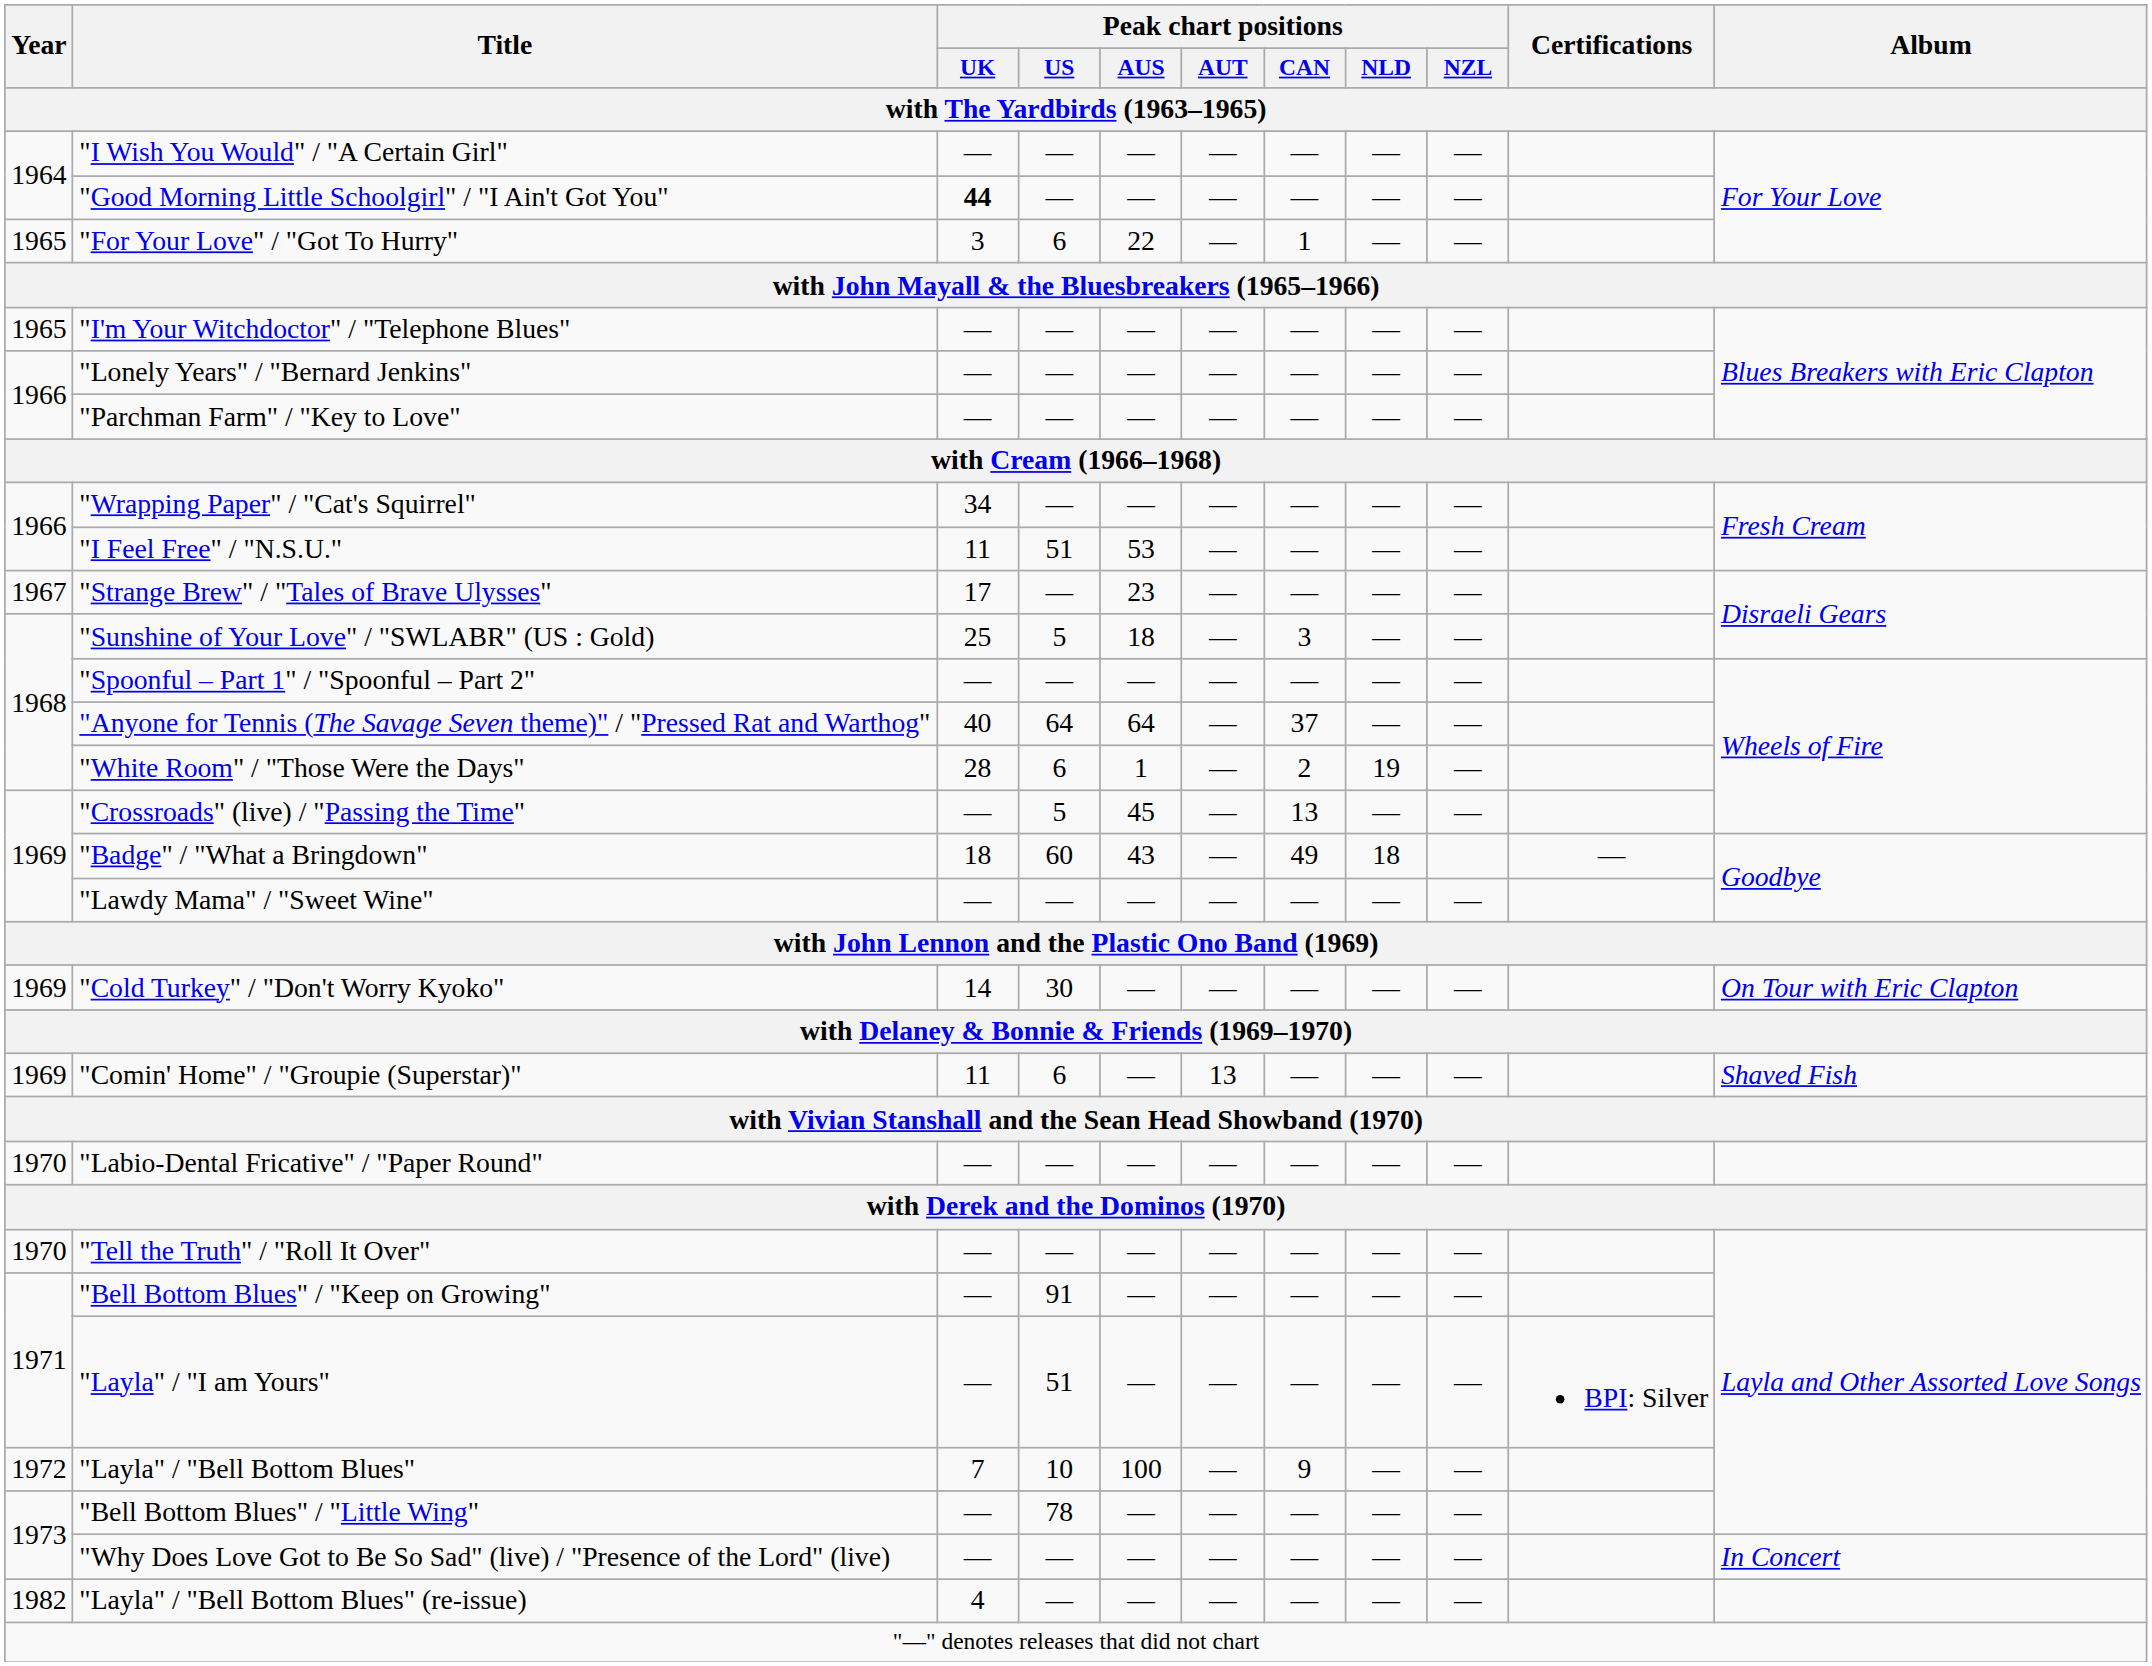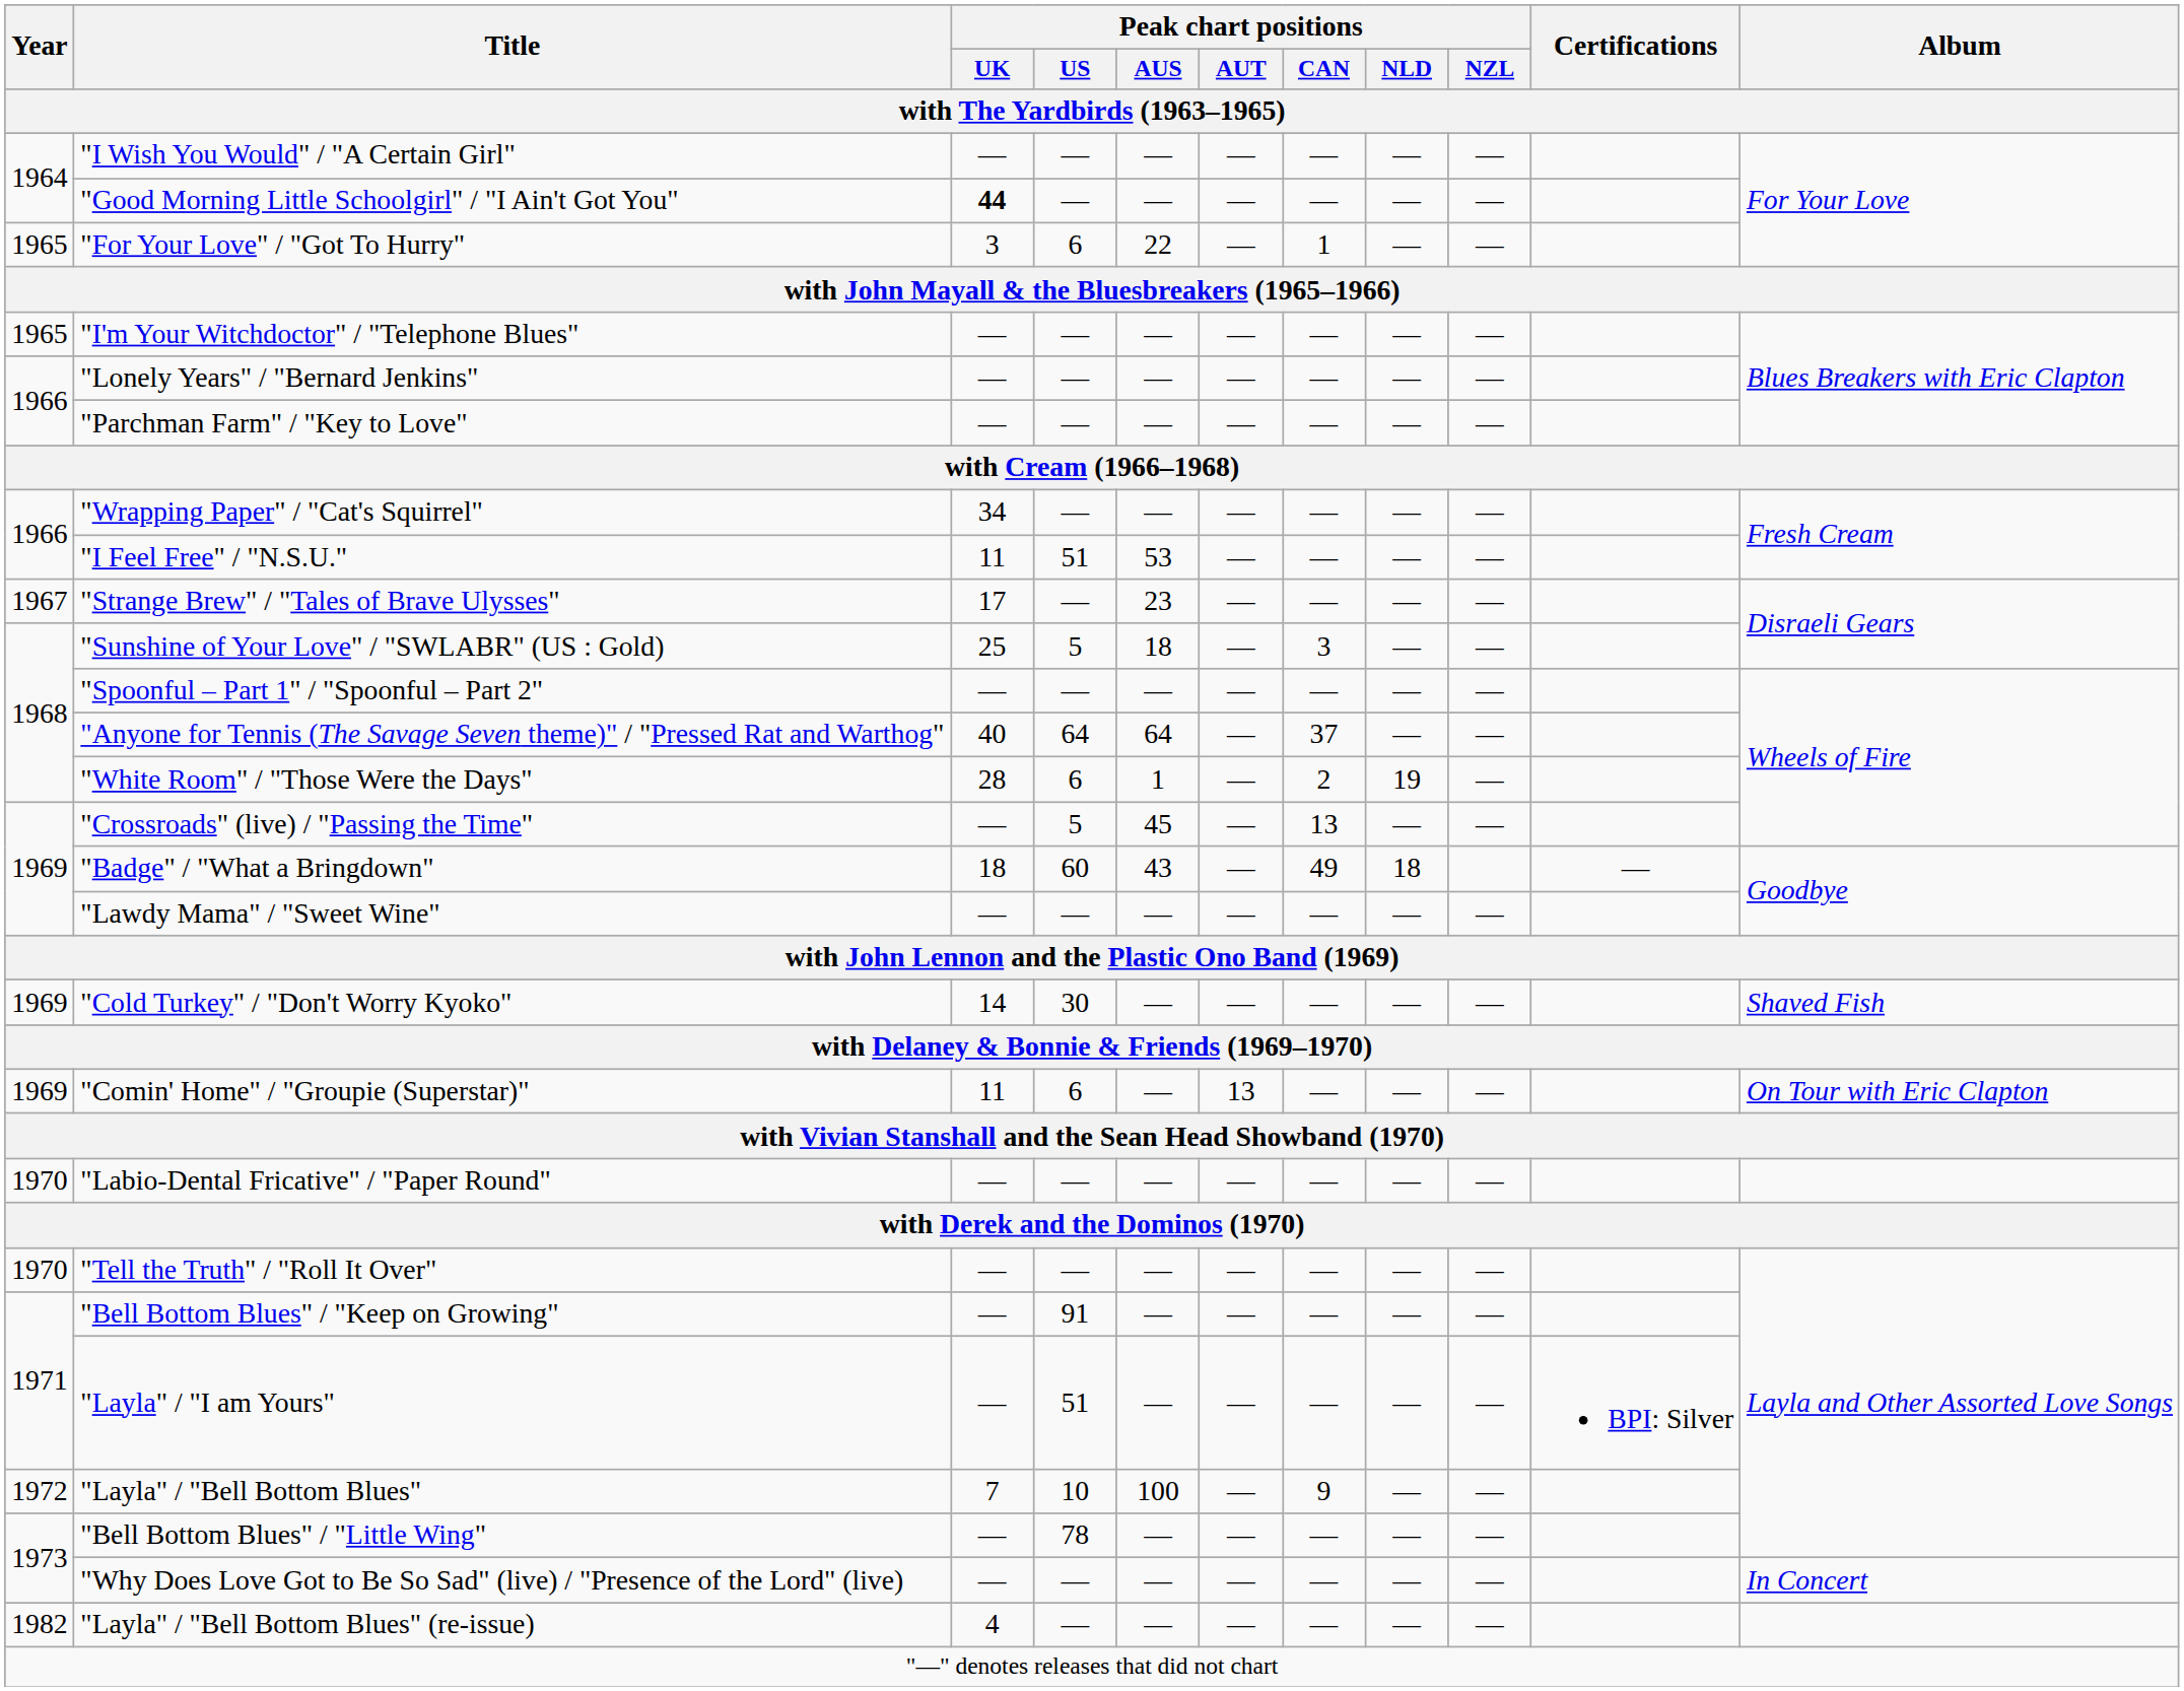 <table class="wikitable" style="text-align:center;">
 <tr>
 <th rowspan="2">Year</th>
 <th rowspan="2">Title</th>
 <th colspan="7">Peak chart positions</th>
 <th rowspan="2">Certifications</th>
 <th rowspan="2">Album</th>
 </tr>
 <tr>
 <th style="width:3em;font-size:85%"><a href='#'>UK</a><br></th>
 <th style="width:3em;font-size:85%"><a href='#'>US</a><br></th>
 <th style="width:3em;font-size:85%"><a href='#'>AUS</a><br></th>
 <th style="width:3em;font-size:85%"><a href='#'>AUT</a><br></th>
 <th style="width:3em;font-size:85%"><a href='#'>CAN</a><br></th>
 <th style="width:3em;font-size:85%"><a href='#'>NLD</a><br></th>
 <th style="width:3em;font-size:85%"><a href='#'>NZL</a><br></th>
 </tr>
 <tr>
 <th colspan="100"><strong>with <a href='#'>The Yardbirds</a> (1963–1965)</strong></th>
 </tr>
 <tr>
 <td rowspan="2">1964</td>
 <td style="text-align:left;">"<a href='#'>I Wish You Would</a>" / "A Certain Girl"</td>
 <td>—</td>
 <td>—</td>
 <td>—</td>
 <td>—</td>
 <td>—</td>
 <td>—</td>
 <td>—</td>
 <td></td>
 <td rowspan="3" style="text-align:left;"><em><a href='#'>For Your Love</a></em></td>
 </tr>
 <tr>
 <td style="text-align:left;">"<a href='#'>Good Morning Little Schoolgirl</a>" / "I Ain't Got You"</td>
 <td><strong>44</strong></td>
 <td>—</td>
 <td>—</td>
 <td>—</td>
 <td>—</td>
 <td>—</td>
 <td>—</td>
 <td></td>
 </tr>
 <tr>
 <td>1965</td>
 <td style="text-align:left;">"<a href='#'>For Your Love</a>" / "Got To Hurry"</td>
 <td>3</td>
 <td>6</td>
 <td>22</td>
 <td>—</td>
 <td>1</td>
 <td>—</td>
 <td>—</td>
 <td></td>
 </tr>
 <tr>
 <th colspan="100"><strong>with <a href='#'>John Mayall & the Bluesbreakers</a> (1965–1966)</strong></th>
 </tr>
 <tr>
 <td>1965</td>
 <td style="text-align:left;">"<a href='#'>I'm Your Witchdoctor</a>" / "Telephone Blues"</td>
 <td>—</td>
 <td>—</td>
 <td>—</td>
 <td>—</td>
 <td>—</td>
 <td>—</td>
 <td>—</td>
 <td></td>
 <td rowspan="3" style="text-align:left;"><em><a href='#'>Blues Breakers with Eric Clapton</a></em></td>
 </tr>
 <tr>
 <td rowspan="2">1966</td>
 <td style="text-align:left;">"Lonely Years" / "Bernard Jenkins"</td>
 <td>—</td>
 <td>—</td>
 <td>—</td>
 <td>—</td>
 <td>—</td>
 <td>—</td>
 <td>—</td>
 <td></td>
 </tr>
 <tr>
 <td style="text-align:left;">"Parchman Farm" / "Key to Love"</td>
 <td>—</td>
 <td>—</td>
 <td>—</td>
 <td>—</td>
 <td>—</td>
 <td>—</td>
 <td>—</td>
 <td></td>
 </tr>
 <tr>
 <th colspan=100><strong>with <a href='#'>Cream</a> (1966–1968)</strong></th>
 </tr>
 <tr>
 <td rowspan="2">1966</td>
 <td style="text-align:left;">"<a href='#'>Wrapping Paper</a>" / "Cat's Squirrel"</td>
 <td>34</td>
 <td>—</td>
 <td>—</td>
 <td>—</td>
 <td>—</td>
 <td>—</td>
 <td>—</td>
 <td></td>
 <td rowspan="2" style="text-align:left;"><em><a href='#'>Fresh Cream</a></em></td>
 </tr>
 <tr>
 <td style="text-align:left;">"<a href='#'>I Feel Free</a>" / "N.S.U."</td>
 <td>11</td>
 <td>51</td>
 <td>53</td>
 <td>—</td>
 <td>—</td>
 <td>—</td>
 <td>—</td>
 <td></td>
 </tr>
 <tr>
 <td>1967</td>
 <td style="text-align:left;">"<a href='#'>Strange Brew</a>" / "<a href='#'>Tales of Brave Ulysses</a>"</td>
 <td>17</td>
 <td>—</td>
 <td>23</td>
 <td>—</td>
 <td>—</td>
 <td>—</td>
 <td>—</td>
 <td></td>
 <td rowspan="2" style="text-align:left;"><em><a href='#'>Disraeli Gears</a></em></td>
 </tr>
 <tr>
 <td rowspan="4">1968</td>
 <td style="text-align:left;">"<a href='#'>Sunshine of Your Love</a>" / "SWLABR" (US : Gold)</td>
 <td>25</td>
 <td>5</td>
 <td>18</td>
 <td>—</td>
 <td>3</td>
 <td>—</td>
 <td>—</td>
 <td></td>
 </tr>
 <tr>
 <td style="text-align:left;">"<a href='#'>Spoonful – Part 1</a>" / "Spoonful – Part 2"</td>
 <td>—</td>
 <td>—</td>
 <td>—</td>
 <td>—</td>
 <td>—</td>
 <td>—</td>
 <td>—</td>
 <td></td>
 <td rowspan="4" style="text-align:left;"><em><a href='#'>Wheels of Fire</a></em></td>
 </tr>
 <tr>
 <td style="text-align:left;"><a href='#'>"Anyone for Tennis (<em>The Savage Seven</em> theme)"</a> / "<a href='#'>Pressed Rat and Warthog</a>"</td>
 <td>40</td>
 <td>64</td>
 <td>64</td>
 <td>—</td>
 <td>37</td>
 <td>—</td>
 <td>—</td>
 <td></td>
 </tr>
 <tr>
 <td style="text-align:left;">"<a href='#'>White Room</a>" / "Those Were the Days"</td>
 <td>28</td>
 <td>6</td>
 <td>1</td>
 <td>—</td>
 <td>2</td>
 <td>19</td>
 <td>—</td>
 <td></td>
 </tr>
 <tr>
 <td rowspan="3">1969</td>
 <td style="text-align:left;">"<a href='#'>Crossroads</a>" (live) / "<a href='#'>Passing the Time</a>"</td>
 <td>—</td>
 <td>5</td>
 <td>45</td>
 <td>—</td>
 <td>13</td>
 <td>—</td>
 <td>—</td>
 <td></td>
 </tr>
 <tr>
 <td style="text-align:left;">"<a href='#'>Badge</a>" / "What a Bringdown"</td>
 <td>18</td>
 <td>60</td>
 <td>43</td>
 <td>—</td>
 <td>49</td>
 <td>18</td>
 <td></td>
 <td>—</td>
 <td rowspan="2" style="text-align:left;"><em><a href='#'>Goodbye</a></em></td>
 </tr>
 <tr>
 <td style="text-align:left;">"Lawdy Mama" / "Sweet Wine"</td>
 <td>—</td>
 <td>—</td>
 <td>—</td>
 <td>—</td>
 <td>—</td>
 <td>—</td>
 <td>—</td>
 <td></td>
 </tr>
 <tr>
 <th colspan=100><strong>with <a href='#'>John Lennon</a> and the <a href='#'>Plastic Ono Band</a> (1969)</strong></th>
 </tr>
 <tr>
 <td>1969</td>
 <td style="text-align:left;">"<a href='#'>Cold Turkey</a>" / "Don't Worry Kyoko"</td>
 <td>14</td>
 <td>30</td>
 <td>—</td>
 <td>—</td>
 <td>—</td>
 <td>—</td>
 <td>—</td>
 <td></td>
-<td style="text-align:left;"><em><a href='#'>On Tour with Eric Clapton</a></em></td>
+<td style="text-align:left;"><em><a href='#'>Shaved Fish</a></em></td>
 </tr>
 <tr>
 <th colspan=100><strong>with <a href='#'>Delaney & Bonnie & Friends</a> (1969–1970)</strong></th>
 </tr>
 <tr>
 <td>1969</td>
 <td style="text-align:left;">"Comin' Home" / "Groupie (Superstar)"</td>
 <td>11</td>
 <td>6</td>
 <td>—</td>
 <td>13</td>
 <td>—</td>
 <td>—</td>
 <td>—</td>
 <td></td>
-<td style="text-align:left;"><em><a href='#'>Shaved Fish</a></em></td>
+<td style="text-align:left;"><em><a href='#'>On Tour with Eric Clapton</a></em></td>
 </tr>
 <tr>
 <th colspan=100><strong>with <a href='#'>Vivian Stanshall</a> and the Sean Head Showband (1970)</strong></th>
 </tr>
 <tr>
 <td>1970</td>
 <td style="text-align:left;">"Labio-Dental Fricative" / "Paper Round"</td>
 <td>—</td>
 <td>—</td>
 <td>—</td>
 <td>—</td>
 <td>—</td>
 <td>—</td>
 <td>—</td>
 <td></td>
 <td></td>
 </tr>
 <tr>
 <th colspan=100><strong>with <a href='#'>Derek and the Dominos</a> (1970)</strong></th>
 </tr>
 <tr>
 <td>1970</td>
 <td style="text-align:left;">"<a href='#'>Tell the Truth</a>" / "Roll It Over"</td>
 <td>—</td>
 <td>—</td>
 <td>—</td>
 <td>—</td>
 <td>—</td>
 <td>—</td>
 <td>—</td>
 <td></td>
 <td rowspan="5" style="text-align:left;"><em><a href='#'>Layla and Other Assorted Love Songs</a></em></td>
 </tr>
 <tr>
 <td rowspan="2">1971</td>
 <td style="text-align:left;">"<a href='#'>Bell Bottom Blues</a>" / "Keep on Growing"</td>
 <td>—</td>
 <td>91</td>
 <td>—</td>
 <td>—</td>
 <td>—</td>
 <td>—</td>
 <td>—</td>
 <td></td>
 </tr>
 <tr>
 <td style="text-align:left;">"<a href='#'>Layla</a>" / "I am Yours"</td>
 <td>—</td>
 <td>51</td>
 <td>—</td>
 <td>—</td>
 <td>—</td>
 <td>—</td>
 <td>—</td>
 <td><br><ul><li><a href='#'>BPI</a>: Silver</li></ul></td>
 </tr>
 <tr>
 <td>1972</td>
 <td style="text-align:left;">"Layla" / "Bell Bottom Blues"</td>
 <td>7</td>
 <td>10</td>
 <td>100</td>
 <td>—</td>
 <td>9</td>
 <td>—</td>
 <td>—</td>
 <td></td>
 </tr>
 <tr>
 <td rowspan="2">1973</td>
 <td style="text-align:left;">"Bell Bottom Blues" / "<a href='#'>Little Wing</a>"</td>
 <td>—</td>
 <td>78</td>
 <td>—</td>
 <td>—</td>
 <td>—</td>
 <td>—</td>
 <td>—</td>
 <td></td>
 </tr>
 <tr>
 <td style="text-align:left;">"Why Does Love Got to Be So Sad" (live) / "Presence of the Lord" (live)</td>
 <td>—</td>
 <td>—</td>
 <td>—</td>
 <td>—</td>
 <td>—</td>
 <td>—</td>
 <td>—</td>
 <td></td>
 <td style="text-align:left;"><em><a href='#'>In Concert</a></em></td>
 </tr>
 <tr>
 <td>1982</td>
 <td style="text-align:left;">"Layla" / "Bell Bottom Blues" (re-issue)</td>
 <td>4</td>
 <td>—</td>
 <td>—</td>
 <td>—</td>
 <td>—</td>
 <td>—</td>
 <td>—</td>
 <td></td>
 </tr>
 <tr>
 <td colspan="100" style="text-align:center; font-size:85%;">"—" denotes releases that did not chart</td>
 </tr>
 </table>
